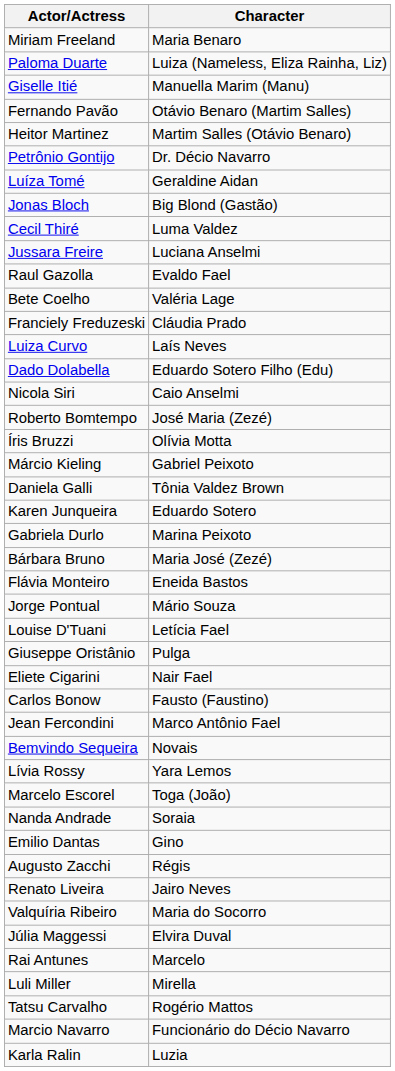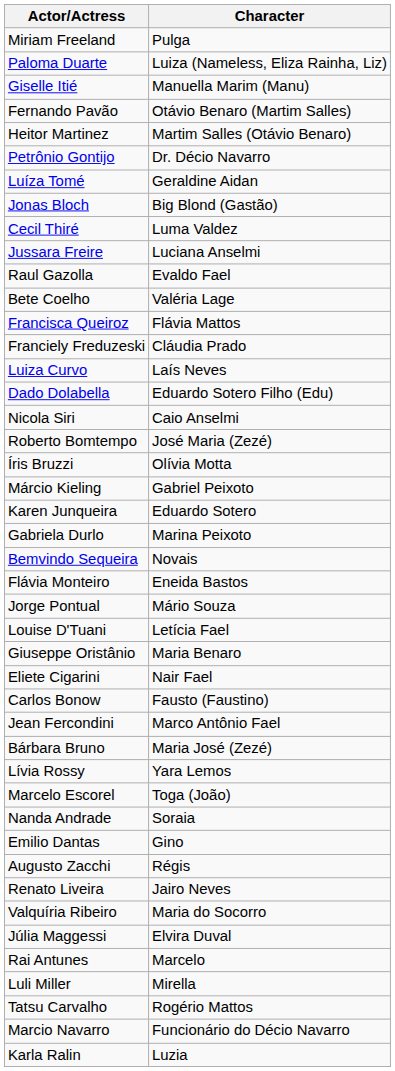 <table class="wikitable">
 <tr>
 <th>Actor/Actress</th>
 <th>Character</th>
 </tr>
 <tr>
 <td>Miriam Freeland</td>
-<td>Maria Benaro</td>
+<td>Pulga</td>
 </tr>
 <tr>
 <td><a href='#'>Paloma Duarte</a></td>
 <td>Luiza (Nameless, Eliza Rainha, Liz)</td>
 </tr>
 <tr>
 <td><a href='#'>Giselle Itié</a></td>
 <td>Manuella Marim (Manu)</td>
 </tr>
 <tr>
 <td>Fernando Pavão</td>
 <td>Otávio Benaro (Martim Salles)</td>
 </tr>
 <tr>
 <td>Heitor Martinez</td>
 <td>Martim Salles (Otávio Benaro)</td>
 </tr>
 <tr>
 <td><a href='#'>Petrônio Gontijo</a></td>
 <td>Dr. Décio Navarro</td>
 </tr>
 <tr>
 <td><a href='#'>Luíza Tomé</a></td>
 <td>Geraldine Aidan</td>
 </tr>
 <tr>
 <td><a href='#'>Jonas Bloch</a></td>
 <td>Big Blond (Gastão)</td>
 </tr>
 <tr>
 <td><a href='#'>Cecil Thiré</a></td>
 <td>Luma Valdez</td>
 </tr>
 <tr>
 <td><a href='#'>Jussara Freire</a></td>
 <td>Luciana Anselmi</td>
 </tr>
 <tr>
 <td>Raul Gazolla</td>
 <td>Evaldo Fael</td>
 </tr>
 <tr>
 <td>Bete Coelho</td>
 <td>Valéria Lage</td>
 </tr>
 <tr>
+<td><a href='#'>Francisca Queiroz</a></td>
+<td>Flávia Mattos</td>
+</tr>
+<tr>
 <td>Franciely Freduzeski</td>
 <td>Cláudia Prado</td>
 </tr>
 <tr>
 <td><a href='#'>Luiza Curvo</a></td>
 <td>Laís Neves</td>
 </tr>
 <tr>
 <td><a href='#'>Dado Dolabella</a></td>
 <td>Eduardo Sotero Filho (Edu)</td>
 </tr>
 <tr>
 <td>Nicola Siri</td>
 <td>Caio Anselmi</td>
 </tr>
 <tr>
 <td>Roberto Bomtempo</td>
 <td>José Maria (Zezé)</td>
 </tr>
 <tr>
 <td>Íris Bruzzi</td>
 <td>Olívia Motta</td>
 </tr>
 <tr>
 <td>Márcio Kieling</td>
 <td>Gabriel Peixoto</td>
 </tr>
 <tr>
-<td>Daniela Galli</td>
-<td>Tônia Valdez Brown</td>
-</tr>
-<tr>
 <td>Karen Junqueira</td>
 <td>Eduardo Sotero</td>
 </tr>
 <tr>
 <td>Gabriela Durlo</td>
 <td>Marina Peixoto</td>
 </tr>
 <tr>
-<td>Bárbara Bruno</td>
-<td>Maria José (Zezé)</td>
+<td><a href='#'>Bemvindo Sequeira</a></td>
+<td>Novais</td>
 </tr>
 <tr>
 <td>Flávia Monteiro</td>
 <td>Eneida Bastos</td>
 </tr>
 <tr>
 <td>Jorge Pontual</td>
 <td>Mário Souza</td>
 </tr>
 <tr>
 <td>Louise D'Tuani</td>
 <td>Letícia Fael</td>
 </tr>
 <tr>
 <td>Giuseppe Oristânio</td>
-<td>Pulga</td>
+<td>Maria Benaro</td>
 </tr>
 <tr>
 <td>Eliete Cigarini</td>
 <td>Nair Fael</td>
 </tr>
 <tr>
 <td>Carlos Bonow</td>
 <td>Fausto (Faustino)</td>
 </tr>
 <tr>
 <td>Jean Fercondini</td>
 <td>Marco Antônio Fael</td>
 </tr>
 <tr>
-<td><a href='#'>Bemvindo Sequeira</a></td>
-<td>Novais</td>
+<td>Bárbara Bruno</td>
+<td>Maria José (Zezé)</td>
 </tr>
 <tr>
 <td>Lívia Rossy</td>
 <td>Yara Lemos</td>
 </tr>
 <tr>
 <td>Marcelo Escorel</td>
 <td>Toga (João)</td>
 </tr>
 <tr>
 <td>Nanda Andrade</td>
 <td>Soraia</td>
 </tr>
 <tr>
 <td>Emilio Dantas</td>
 <td>Gino</td>
 </tr>
 <tr>
 <td>Augusto Zacchi</td>
 <td>Régis</td>
 </tr>
 <tr>
 <td>Renato Liveira</td>
 <td>Jairo Neves</td>
 </tr>
 <tr>
 <td>Valquíria Ribeiro</td>
 <td>Maria do Socorro</td>
 </tr>
 <tr>
 <td>Júlia Maggessi</td>
 <td>Elvira Duval</td>
 </tr>
 <tr>
 <td>Rai Antunes</td>
 <td>Marcelo</td>
 </tr>
 <tr>
 <td>Luli Miller</td>
 <td>Mirella</td>
 </tr>
 <tr>
 <td>Tatsu Carvalho</td>
 <td>Rogério Mattos</td>
 </tr>
 <tr>
 <td>Marcio Navarro</td>
 <td>Funcionário do Décio Navarro</td>
 </tr>
 <tr>
 <td>Karla Ralin</td>
 <td>Luzia</td>
 </tr>
 </table>
